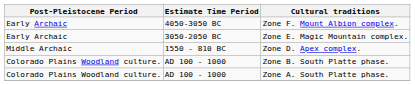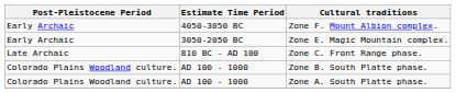 <table class="wikitable">
 <tr>
 <th scope="col">Post-Pleistocene Period</th>
 <th scope="col">Estimate Time Period</th>
 <th scope="col">Cultural traditions</th>
 </tr>
 <tr valign="top">
 <td>Early <a href='#'>Archaic</a></td>
 <td>4050-3050 BC</td>
 <td>Zone F. <a href='#'>Mount Albion complex</a>.</td>
 </tr>
 <tr valign="top">
 <td>Early Archaic</td>
 <td>3050-2050 BC</td>
 <td>Zone E. Magic Mountain complex.</td>
 </tr>
 <tr valign="top">
-<td>Middle Archaic</td>
-<td>1550 - 810 BC</td>
-<td>Zone D. <a href='#'>Apex complex</a>.</td>
+<td>Late Archaic</td>
+<td>810 BC - AD 100</td>
+<td>Zone C. Front Range phase.</td>
 </tr>
 <tr valign="top">
 <td>Colorado Plains <a href='#'>Woodland</a> culture.</td>
 <td>AD 100 - 1000</td>
 <td>Zone B. South Platte phase.</td>
 </tr>
 <tr valign="top">
 <td>Colorado Plains Woodland culture.</td>
 <td>AD 100 - 1000</td>
 <td>Zone A. South Platte phase.</td>
 </tr>
 <tr>
 </tr>
 </table>
